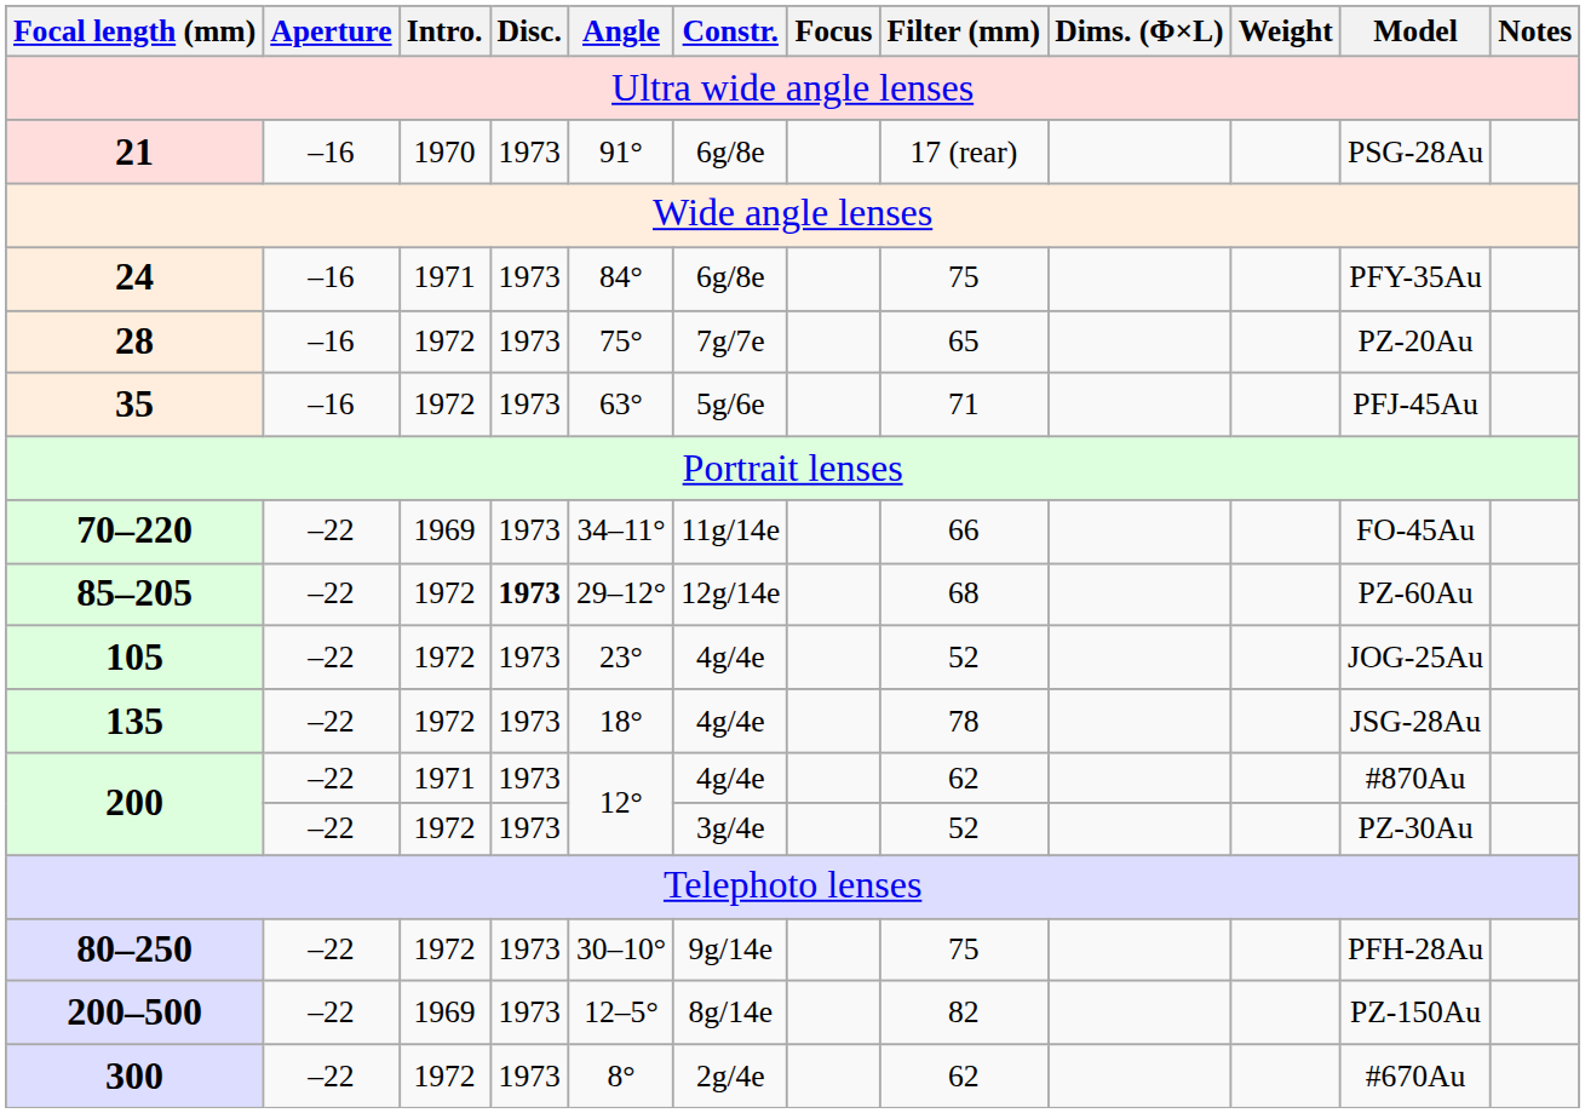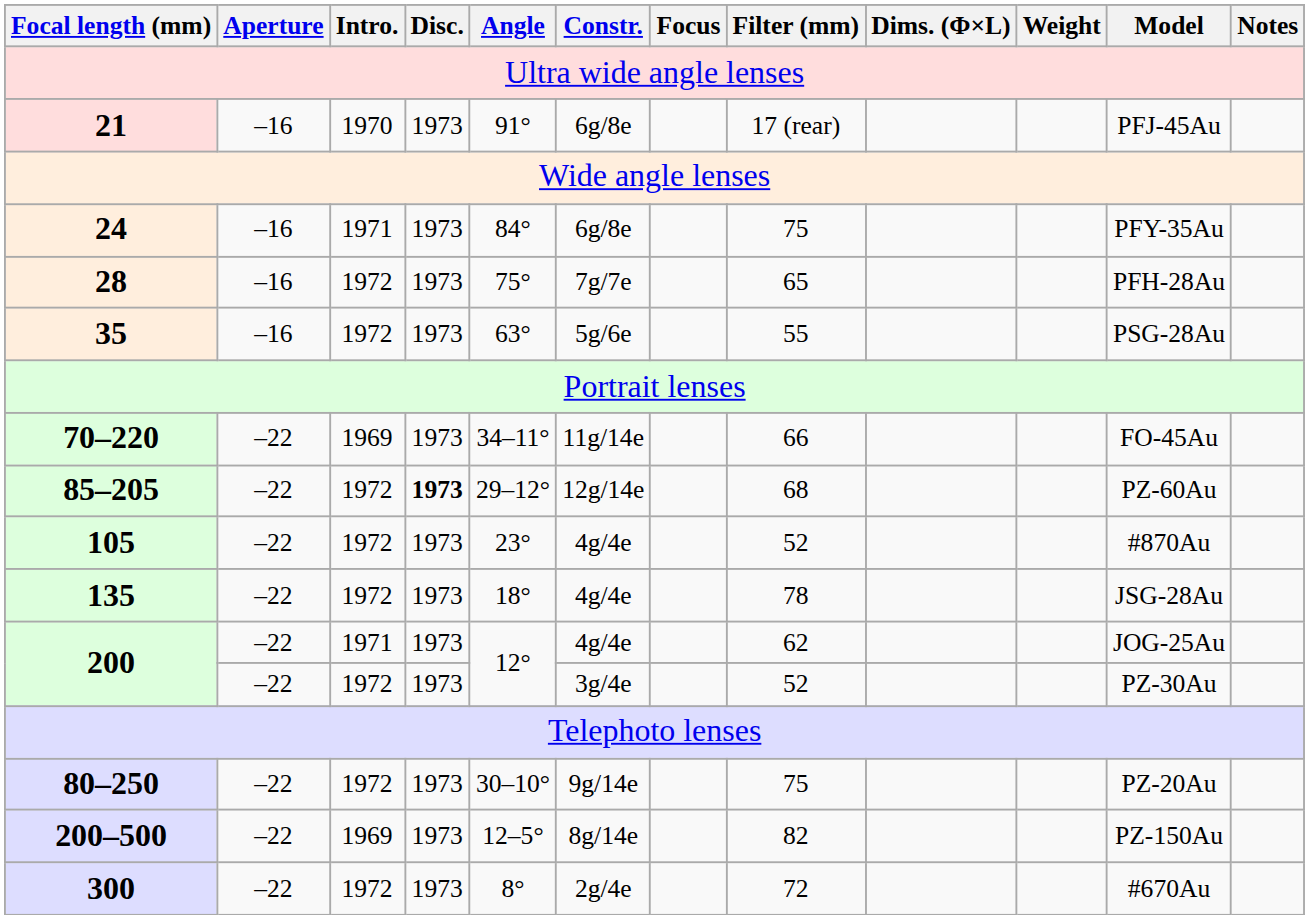 <table class="wikitable sortable" style="font-size:85%;text-align:center;">
 <tr>
 <th><a href='#'>Focal length</a> (mm)</th>
 <th><a href='#'>Aperture</a></th>
 <th>Intro.</th>
 <th>Disc.</th>
 <th><a href='#'>Angle</a></th>
 <th><a href='#'>Constr.</a></th>
 <th>Focus</th>
 <th>Filter (mm)</th>
 <th>Dims. (Φ×L)</th>
 <th>Weight</th>
 <th>Model</th>
 <th class="unsortable">Notes</th>
 </tr>
 <tr>
 <td colspan=16 style="font-size:125%;background:#fdd;" data-sort-value="z001"><a href='#'>Ultra wide angle lenses</a></td>
 </tr>
 <tr>
 <th style="font-size:125%;background:#fdd;">21</th>
 <td>–16</td>
 <td>1970</td>
 <td>1973</td>
 <td>91°</td>
 <td>6g/8e</td>
 <td></td>
 <td>17 (rear)</td>
 <td></td>
 <td></td>
-<td>PSG-28Au</td>
+<td>PFJ-45Au</td>
 <td style="text-align:left;"></td>
 </tr>
 <tr>
 <td colspan=16 style="font-size:125%;background:#fed;" data-sort-value="z002"><a href='#'>Wide angle lenses</a></td>
 </tr>
 <tr>
 <th style="font-size:125%;background:#fed;">24</th>
 <td>–16</td>
 <td>1971</td>
 <td>1973</td>
 <td>84°</td>
 <td>6g/8e</td>
 <td></td>
 <td>75</td>
 <td></td>
 <td></td>
 <td>PFY-35Au</td>
 <td style="text-align:left;"></td>
 </tr>
 <tr>
 <th style="font-size:125%;background:#fed;">28</th>
 <td>–16</td>
 <td>1972</td>
 <td>1973</td>
 <td>75°</td>
 <td>7g/7e</td>
 <td></td>
 <td>65</td>
 <td></td>
 <td></td>
-<td>PZ-20Au</td>
+<td>PFH-28Au</td>
 <td style="text-align:left;"></td>
 </tr>
 <tr>
 <th style="font-size:125%;background:#fed;">35</th>
 <td>–16</td>
 <td>1972</td>
 <td>1973</td>
 <td>63°</td>
 <td>5g/6e</td>
 <td></td>
-<td>71</td>
+<td>55</td>
 <td></td>
 <td></td>
-<td>PFJ-45Au</td>
+<td>PSG-28Au</td>
 <td style="text-align:left;"></td>
 </tr>
 <tr>
 <td colspan=16 style="font-size:125%;background:#dfd;" data-sort-value="z004"><a href='#'>Portrait lenses</a></td>
 </tr>
 <tr>
 <th style="font-size:125%;background:#dfd;">70–220</th>
 <td>–22</td>
 <td>1969</td>
 <td>1973</td>
 <td>34–11°</td>
 <td>11g/14e</td>
 <td></td>
 <td>66</td>
 <td></td>
 <td></td>
 <td>FO-45Au</td>
 <td style="text-align:left;"></td>
 </tr>
 <tr>
 <th style="font-size:125%;background:#dfd;">85–205</th>
 <td>–22</td>
 <td>1972</td>
 <td><strong>1973</strong></td>
 <td>29–12°</td>
 <td>12g/14e</td>
 <td></td>
 <td>68</td>
 <td></td>
 <td></td>
 <td>PZ-60Au</td>
 <td style="text-align:left;"></td>
 </tr>
 <tr>
 <th style="font-size:125%;background:#dfd;">105</th>
 <td>–22</td>
 <td>1972</td>
 <td>1973</td>
 <td>23°</td>
 <td>4g/4e</td>
 <td></td>
 <td>52</td>
 <td></td>
 <td></td>
-<td>JOG-25Au</td>
+<td>#870Au</td>
 <td style="text-align:left;"></td>
 </tr>
 <tr>
 <th style="font-size:125%;background:#dfd;">135</th>
 <td>–22</td>
 <td>1972</td>
 <td>1973</td>
 <td>18°</td>
 <td>4g/4e</td>
 <td></td>
 <td>78</td>
 <td></td>
 <td></td>
 <td>JSG-28Au</td>
 <td style="text-align:left;"></td>
 </tr>
 <tr>
 <th rowspan=2 style="font-size:125%;background:#dfd;">200</th>
 <td>–22</td>
 <td>1971</td>
 <td>1973</td>
 <td rowspan=2>12°</td>
 <td>4g/4e</td>
 <td></td>
 <td>62</td>
 <td></td>
 <td></td>
-<td>#870Au</td>
+<td>JOG-25Au</td>
 <td style="text-align:left;"></td>
 </tr>
 <tr>
 <td>–22</td>
 <td>1972</td>
 <td>1973</td>
 <td>3g/4e</td>
 <td></td>
 <td>52</td>
 <td></td>
 <td></td>
 <td>PZ-30Au</td>
 <td style="text-align:left;"></td>
 </tr>
 <tr>
 <td colspan=16 style="font-size:125%;background:#ddf;" data-sort-value="z005"><a href='#'>Telephoto lenses</a></td>
 </tr>
 <tr>
 <th style="font-size:125%;background:#ddf;">80–250</th>
 <td>–22</td>
 <td>1972</td>
 <td>1973</td>
 <td>30–10°</td>
 <td>9g/14e</td>
 <td></td>
 <td>75</td>
 <td></td>
 <td></td>
-<td>PFH-28Au</td>
+<td>PZ-20Au</td>
 <td style="text-align:left;"></td>
 </tr>
 <tr>
 <th style="font-size:125%;background:#ddf;">200–500</th>
 <td>–22</td>
 <td>1969</td>
 <td>1973</td>
 <td>12–5°</td>
 <td>8g/14e</td>
 <td></td>
 <td>82</td>
 <td></td>
 <td></td>
 <td>PZ-150Au</td>
 <td style="text-align:left;"></td>
 </tr>
 <tr>
 <th style="font-size:125%;background:#ddf;">300</th>
 <td>–22</td>
 <td>1972</td>
 <td>1973</td>
 <td>8°</td>
 <td>2g/4e</td>
 <td></td>
-<td>62</td>
+<td>72</td>
 <td></td>
 <td></td>
 <td>#670Au</td>
 <td style="text-align:left;"></td>
 </tr>
 </table>
